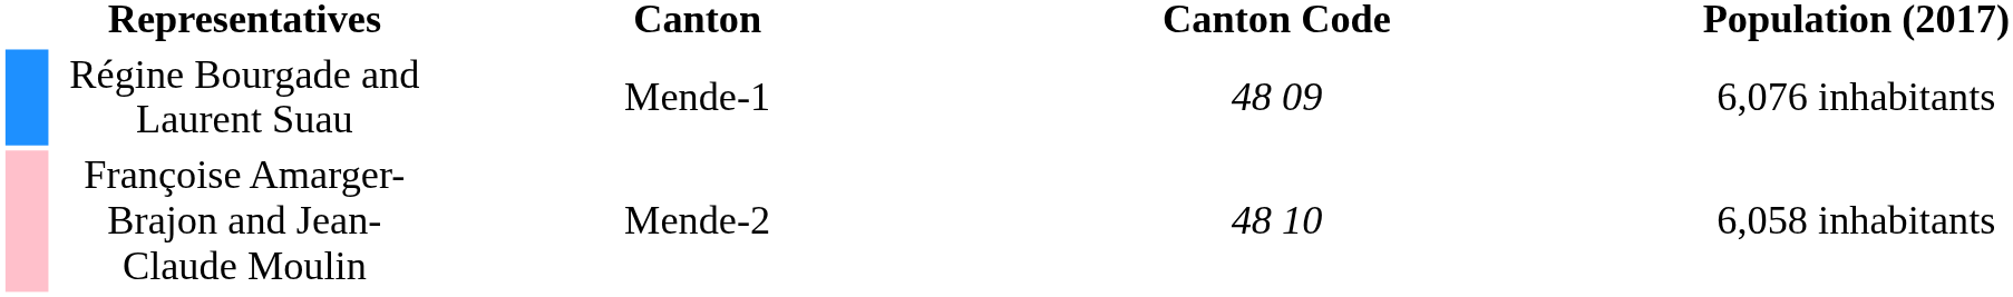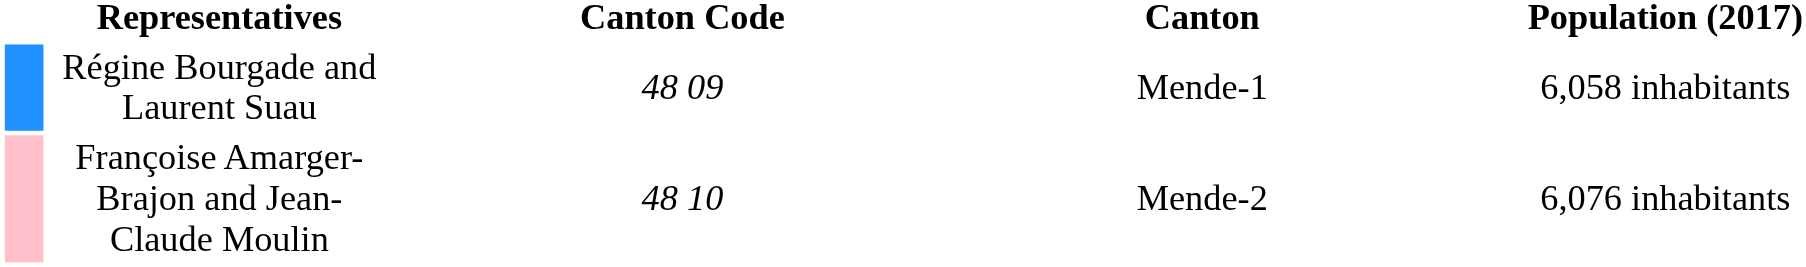 <table class="toccolours" style="margin:1em auto; text-align:center;">
 <tr>
 <th></th>
 <th width=15px></th>
 <th width=150px>Representatives</th>
+<th width=250px>Canton Code</th>
 <th width=200px>Canton</th>
-<th width=250px>Canton Code</th>
 <th width=200px>Population (2017)</th>
 </tr>
 <tr>
 <td></td>
 <td bgcolor=DodgerBlue></td>
 <td>Régine Bourgade and Laurent Suau</td>
+<td><em>48 09</em></td>
 <td>Mende-1</td>
-<td><em>48 09</em></td>
-<td>6,076 inhabitants</td>
+<td>6,058 inhabitants</td>
 </tr>
 <tr>
 <td></td>
 <td bgcolor=pink></td>
 <td>Françoise Amarger-Brajon and Jean-Claude Moulin</td>
+<td><em>48 10</em></td>
 <td>Mende-2</td>
-<td><em>48 10</em></td>
-<td>6,058 inhabitants</td>
+<td>6,076 inhabitants</td>
 </tr>
 </table>
